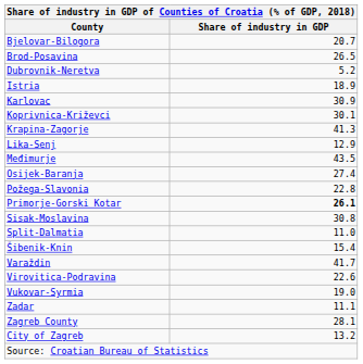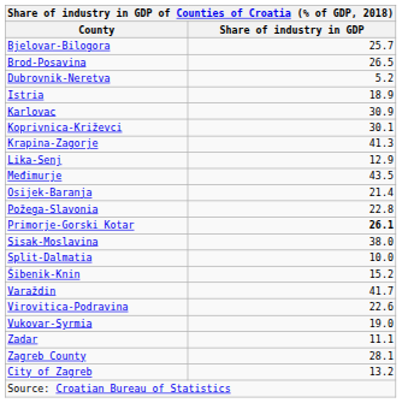 <table class="wikitable sortable" style="margin: right;">
 <tr>
 <th colspan=2>Share of industry in GDP of <a href='#'>Counties of Croatia</a> (% of GDP, 2018)</th>
 </tr>
 <tr>
 <th data-sort-type="text">County</th>
 <th data-sort-type="number">Share of industry in GDP</th>
 </tr>
 <tr>
 <td align="left"> <a href='#'>Bjelovar-Bilogora</a></td>
-<td align=right>20.7</td>
+<td align=right>25.7</td>
 </tr>
 <tr>
 <td align="left"> <a href='#'>Brod-Posavina</a></td>
 <td align=right>26.5</td>
 </tr>
 <tr>
 <td align="left"> <a href='#'>Dubrovnik-Neretva</a></td>
 <td align=right>5.2</td>
 </tr>
 <tr>
 <td align="left"> <a href='#'>Istria</a></td>
 <td align=right>18.9</td>
 </tr>
 <tr>
 <td align="left"> <a href='#'>Karlovac</a></td>
 <td align=right>30.9</td>
 </tr>
 <tr>
 <td align="left"> <a href='#'>Koprivnica-Križevci</a></td>
 <td align=right>30.1</td>
 </tr>
 <tr>
 <td align="left"> <a href='#'>Krapina-Zagorje</a></td>
 <td align=right>41.3</td>
 </tr>
 <tr>
 <td align="left"> <a href='#'>Lika-Senj</a></td>
 <td align=right>12.9</td>
 </tr>
 <tr>
 <td align="left"> <a href='#'>Međimurje</a></td>
 <td align=right>43.5</td>
 </tr>
 <tr>
 <td align="left"> <a href='#'>Osijek-Baranja</a></td>
-<td align=right>27.4</td>
+<td align=right>21.4</td>
 </tr>
 <tr>
 <td align="left"> <a href='#'>Požega-Slavonia</a></td>
 <td align=right>22.8</td>
 </tr>
 <tr>
 <td align="left">  <a href='#'>Primorje-Gorski Kotar</a></td>
 <td align=right><strong>26.1</strong></td>
 </tr>
 <tr>
 <td align="left"> <a href='#'>Sisak-Moslavina</a></td>
-<td align=right>30.8</td>
+<td align=right>38.0</td>
 </tr>
 <tr>
 <td align="left"> <a href='#'>Split-Dalmatia</a></td>
-<td align=right>11.0</td>
+<td align=right>10.0</td>
 </tr>
 <tr>
 <td align="left"> <a href='#'>Šibenik-Knin</a></td>
-<td align=right>15.4</td>
+<td align=right>15.2</td>
 </tr>
 <tr>
 <td align="left"> <a href='#'>Varaždin</a></td>
 <td align=right>41.7</td>
 </tr>
 <tr>
 <td align="left"> <a href='#'>Virovitica-Podravina</a></td>
 <td align=right>22.6</td>
 </tr>
 <tr>
 <td align="left"> <a href='#'>Vukovar-Syrmia</a></td>
 <td align=right>19.0</td>
 </tr>
 <tr>
 <td align="left"> <a href='#'>Zadar</a></td>
 <td align=right>11.1</td>
 </tr>
 <tr>
 <td align="left"> <a href='#'>Zagreb County</a></td>
 <td align=right>28.1</td>
 </tr>
 <tr>
 <td align="left"> <a href='#'>City of Zagreb</a></td>
 <td align=right>13.2</td>
 </tr>
 <tr class="sortbottom">
 <td colspan=17 align="left">Source: <a href='#'>Croatian Bureau of Statistics</a></td>
 </tr>
 </table>
